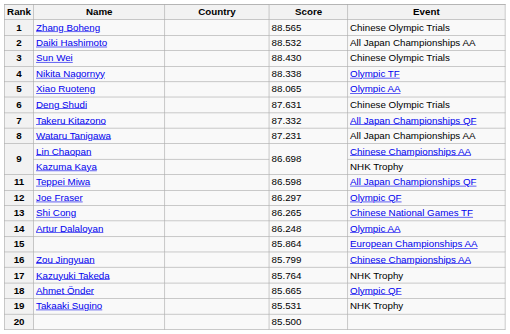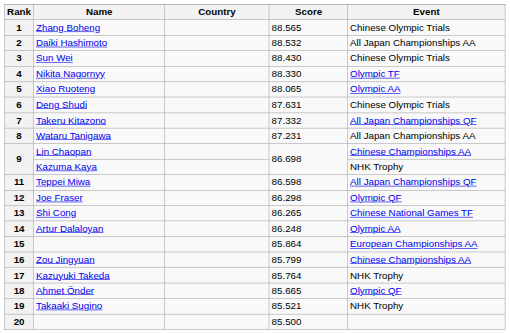 <table class="wikitable sortable" style="width:65%;">
 <tr>
 </tr>
 <tr>
 <th style="text-align:center; width:5%;">Rank</th>
 <th style="text-align:center; width:25%;">Name</th>
 <th style="text-align:center; width:20%;">Country</th>
 <th style="text-align:center; width:15%;">Score</th>
 <th style="text-align:center; width:30%;">Event</th>
 </tr>
 <tr>
 <th>1</th>
 <td><a href='#'>Zhang Boheng</a></td>
 <td></td>
 <td>88.565</td>
 <td>Chinese Olympic Trials</td>
 </tr>
 <tr>
 <th>2</th>
 <td><a href='#'>Daiki Hashimoto</a></td>
 <td></td>
 <td>88.532</td>
 <td>All Japan Championships AA</td>
 </tr>
 <tr>
 <th>3</th>
 <td><a href='#'>Sun Wei</a></td>
 <td></td>
 <td>88.430</td>
 <td>Chinese Olympic Trials</td>
 </tr>
 <tr>
 <th>4</th>
 <td><a href='#'>Nikita Nagornyy</a></td>
 <td></td>
-<td>88.338</td>
+<td>88.330</td>
 <td><a href='#'>Olympic TF</a></td>
 </tr>
 <tr>
 <th>5</th>
 <td><a href='#'>Xiao Ruoteng</a></td>
 <td></td>
 <td>88.065</td>
 <td><a href='#'>Olympic AA</a></td>
 </tr>
 <tr>
 <th>6</th>
 <td><a href='#'>Deng Shudi</a></td>
 <td></td>
 <td>87.631</td>
 <td>Chinese Olympic Trials</td>
 </tr>
 <tr>
 <th>7</th>
 <td><a href='#'>Takeru Kitazono</a></td>
 <td></td>
 <td>87.332</td>
 <td><a href='#'>All Japan Championships QF</a></td>
 </tr>
 <tr>
 <th>8</th>
 <td><a href='#'>Wataru Tanigawa</a></td>
 <td></td>
 <td>87.231</td>
 <td>All Japan Championships AA</td>
 </tr>
 <tr>
 <th rowspan="2">9</th>
 <td><a href='#'>Lin Chaopan</a></td>
 <td></td>
 <td rowspan="2">86.698</td>
 <td><a href='#'>Chinese Championships AA</a></td>
 </tr>
 <tr>
 <td><a href='#'>Kazuma Kaya</a></td>
 <td></td>
 <td>NHK Trophy</td>
 </tr>
 <tr>
 <th>11</th>
 <td><a href='#'>Teppei Miwa</a></td>
 <td></td>
 <td>86.598</td>
 <td><a href='#'>All Japan Championships QF</a></td>
 </tr>
 <tr>
 <th>12</th>
 <td><a href='#'>Joe Fraser</a></td>
 <td></td>
-<td>86.297</td>
+<td>86.298</td>
 <td><a href='#'>Olympic QF</a></td>
 </tr>
 <tr>
 <th>13</th>
 <td><a href='#'>Shi Cong</a></td>
 <td></td>
 <td>86.265</td>
 <td><a href='#'>Chinese National Games TF</a></td>
 </tr>
 <tr>
 <th>14</th>
 <td><a href='#'>Artur Dalaloyan</a></td>
 <td></td>
 <td>86.248</td>
 <td><a href='#'>Olympic AA</a></td>
 </tr>
 <tr>
 <th>15</th>
 <td></td>
 <td></td>
 <td>85.864</td>
 <td><a href='#'>European Championships AA</a></td>
 </tr>
 <tr>
 <th>16</th>
 <td><a href='#'>Zou Jingyuan</a></td>
 <td></td>
 <td>85.799</td>
 <td><a href='#'>Chinese Championships AA</a></td>
 </tr>
 <tr>
 <th>17</th>
 <td><a href='#'>Kazuyuki Takeda</a></td>
 <td></td>
 <td>85.764</td>
 <td>NHK Trophy</td>
 </tr>
 <tr>
 <th>18</th>
 <td><a href='#'>Ahmet Önder</a></td>
 <td></td>
 <td>85.665</td>
 <td><a href='#'>Olympic QF</a></td>
 </tr>
 <tr>
 <th>19</th>
 <td><a href='#'>Takaaki Sugino</a></td>
 <td></td>
-<td>85.531</td>
+<td>85.521</td>
 <td>NHK Trophy</td>
 </tr>
 <tr>
 <th>20</th>
 <td></td>
 <td></td>
 <td>85.500</td>
 <td></td>
 </tr>
 </table>
